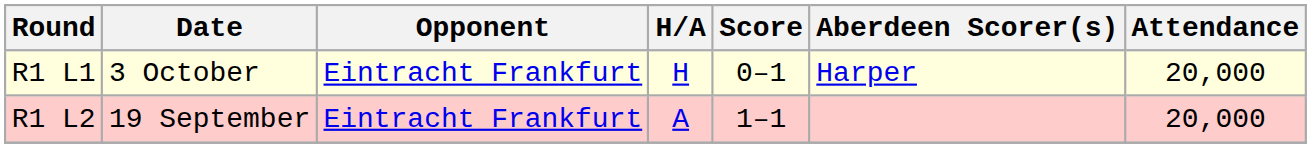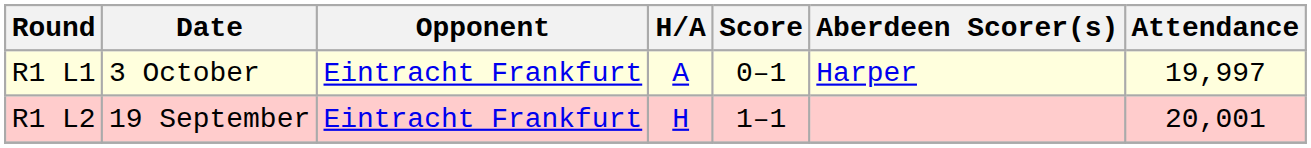 <table class="wikitable" style="text-align:center">
 <tr>
 <th>Round</th>
 <th>Date</th>
 <th>Opponent</th>
 <th>H/A</th>
 <th>Score</th>
 <th>Aberdeen Scorer(s)</th>
 <th>Attendance</th>
 </tr>
 <tr bgcolor=#FFFFDD>
 <td>R1 L1</td>
 <td align=left>3 October</td>
 <td align=left> <a href='#'>Eintracht Frankfurt</a></td>
-<td><a href='#'>H</a></td>
+<td><a href='#'>A</a></td>
 <td>0–1</td>
 <td align=left><a href='#'>Harper</a></td>
-<td>20,000</td>
+<td>19,997</td>
 </tr>
 <tr bgcolor=#FFCCCC>
 <td>R1 L2</td>
 <td align=left>19 September</td>
 <td align=left> <a href='#'>Eintracht Frankfurt</a></td>
-<td><a href='#'>A</a></td>
+<td><a href='#'>H</a></td>
 <td>1–1</td>
 <td align=left></td>
-<td>20,000</td>
+<td>20,001</td>
 </tr>
 <tr>
 </tr>
 </table>
